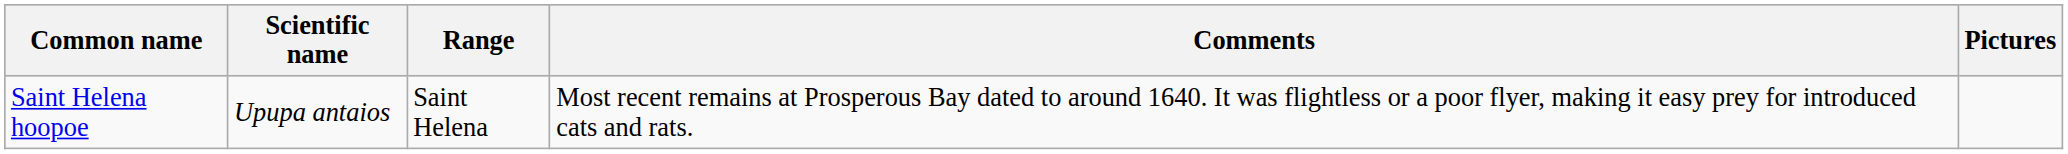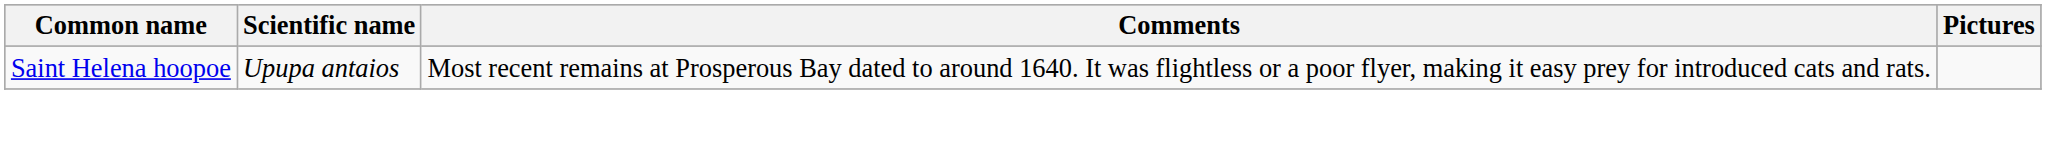 <table class="wikitable">
 <tr>
 <th>Common name</th>
 <th>Scientific name</th>
-<th>Range</th>
 <th class="unsortable">Comments</th>
 <th class="unsortable">Pictures</th>
 </tr>
 <tr>
 <td><a href='#'>Saint Helena hoopoe</a></td>
 <td><em>Upupa antaios</em></td>
-<td>Saint Helena</td>
 <td>Most recent remains at Prosperous Bay dated to around 1640. It was flightless or a poor flyer, making it easy prey for introduced cats and rats.</td>
 <td></td>
 </tr>
 </table>
